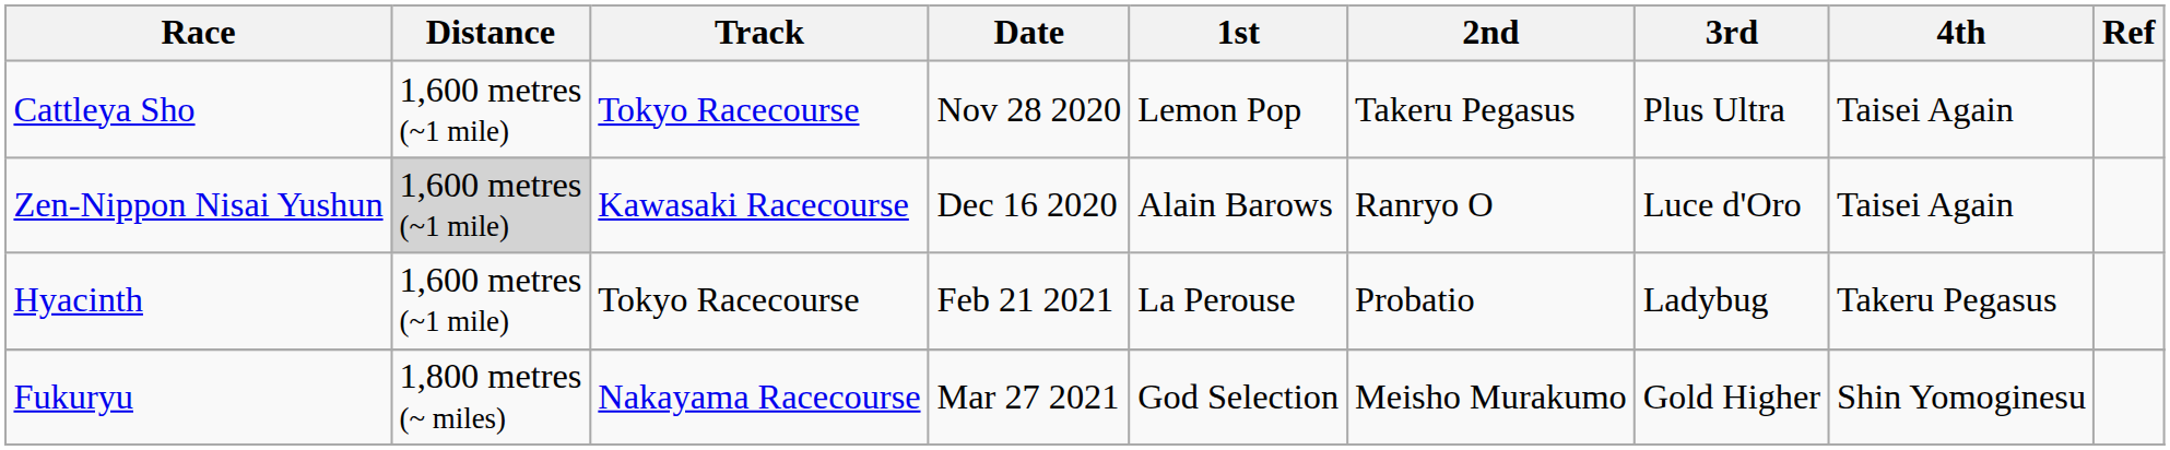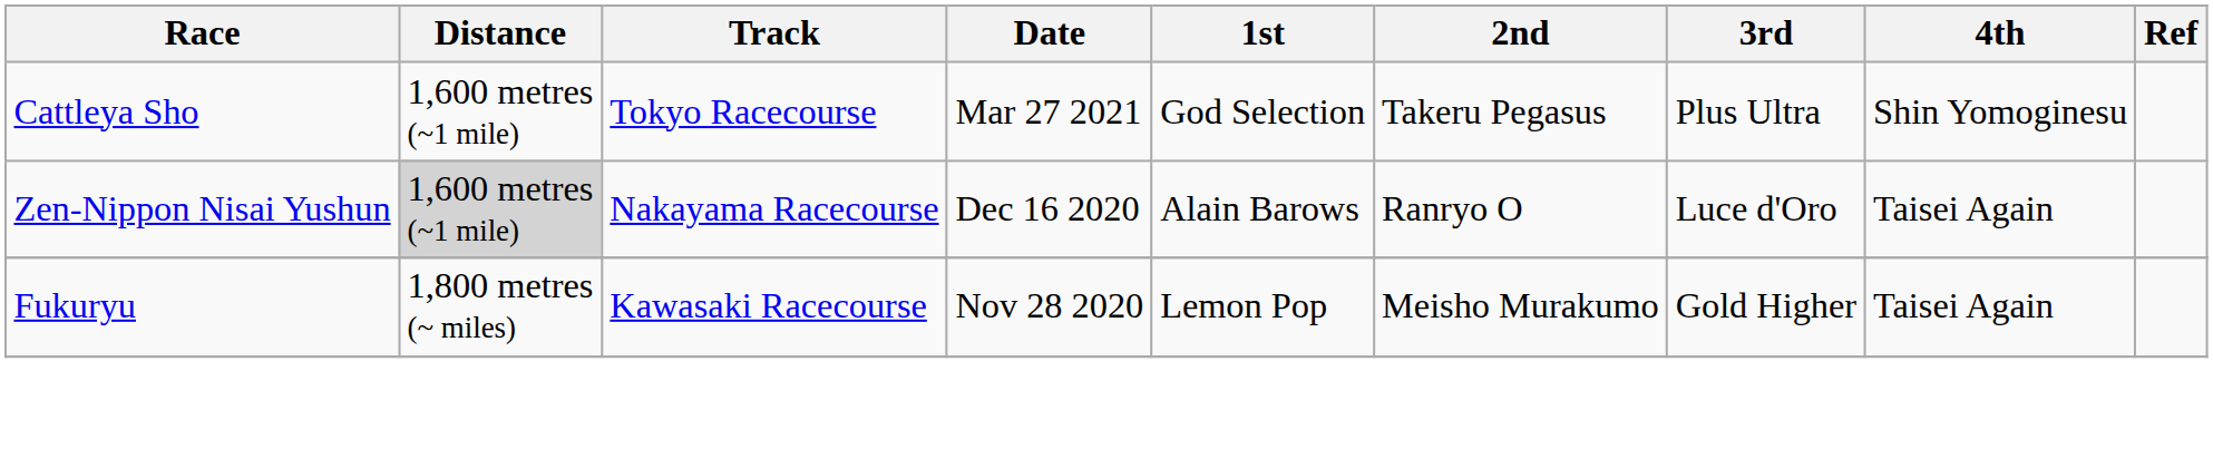 <table class="wikitable">
 <tr>
 <th>Race</th>
 <th>Distance</th>
 <th>Track</th>
 <th>Date</th>
 <th>1st</th>
 <th>2nd</th>
 <th>3rd</th>
 <th>4th</th>
 <th>Ref</th>
 </tr>
 <tr>
 <td><a href='#'>Cattleya Sho</a></td>
 <td>1,600 metres<br><small>(~1 mile)</small></td>
 <td><a href='#'>Tokyo Racecourse</a></td>
-<td>Nov 28 2020</td>
-<td>Lemon Pop</td>
+<td>Mar 27 2021</td>
+<td>God Selection</td>
 <td>Takeru Pegasus</td>
 <td>Plus Ultra</td>
-<td>Taisei Again</td>
+<td>Shin Yomoginesu</td>
 <td></td>
 </tr>
 <tr>
 <td><a href='#'>Zen-Nippon Nisai Yushun</a></td>
 <td style="background: lightgrey;">1,600 metres<br><small>(~1 mile)</small></td>
-<td><a href='#'>Kawasaki Racecourse</a></td>
+<td><a href='#'>Nakayama Racecourse</a></td>
 <td>Dec 16 2020</td>
 <td>Alain Barows</td>
 <td>Ranryo O</td>
 <td>Luce d'Oro</td>
 <td>Taisei Again</td>
 <td></td>
 </tr>
 <tr>
-<td><a href='#'>Hyacinth</a></td>
-<td>1,600 metres<br><small>(~1 mile)</small></td>
-<td>Tokyo Racecourse</td>
-<td>Feb 21 2021</td>
-<td>La Perouse</td>
-<td>Probatio</td>
-<td>Ladybug</td>
-<td>Takeru Pegasus</td>
-<td></td>
-</tr>
-<tr>
 </tr>
 <tr>
 <td><a href='#'>Fukuryu</a></td>
 <td>1,800 metres<br><small>(~ miles)</small></td>
-<td><a href='#'>Nakayama Racecourse</a></td>
-<td>Mar 27 2021</td>
-<td>God Selection</td>
+<td><a href='#'>Kawasaki Racecourse</a></td>
+<td>Nov 28 2020</td>
+<td>Lemon Pop</td>
 <td>Meisho Murakumo</td>
 <td>Gold Higher</td>
-<td>Shin Yomoginesu</td>
+<td>Taisei Again</td>
 <td></td>
 </tr>
 <tr>
 </tr>
 </table>
